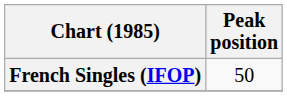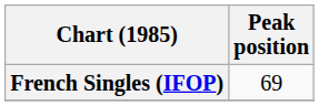 <table class="wikitable sortable plainrowheaders" style="text-align:center">
 <tr>
 <th>Chart (1985)</th>
 <th>Peak<br>position</th>
 </tr>
 <tr>
 <th scope=row>French Singles (<a href='#'>IFOP</a>)</th>
-<td align="center">50</td>
+<td align="center">69</td>
 </tr>
 <tr>
 </tr>
 <tr>
 </tr>
 </table>
